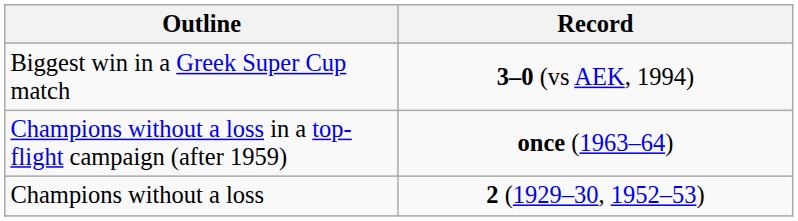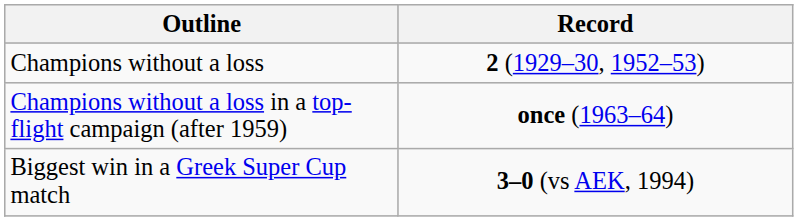 <table class="wikitable" style="text-align: center; font-size:100%">
 <tr>
 <th width="250">Outline</th>
 <th width="250">Record</th>
 </tr>
 <tr>
-<td align="left">Biggest win in a <a href='#'>Greek Super Cup</a> match</td>
-<td><strong>3–0</strong> (vs <a href='#'>AEK</a>, 1994)</td>
+<td align="left">Champions without a loss</td>
+<td><strong>2</strong> (<a href='#'>1929–30</a>, <a href='#'>1952–53</a>)</td>
 </tr>
 <tr |->
 <td align="left"><a href='#'>Champions without a loss</a> in a <a href='#'>top-flight</a> campaign (after 1959)</td>
 <td><strong>once</strong> (<a href='#'>1963–64</a>)</td>
 </tr>
 <tr>
-<td align="left">Champions without a loss</td>
-<td><strong>2</strong> (<a href='#'>1929–30</a>, <a href='#'>1952–53</a>)</td>
+<td align="left">Biggest win in a <a href='#'>Greek Super Cup</a> match</td>
+<td><strong>3–0</strong> (vs <a href='#'>AEK</a>, 1994)</td>
 </tr>
 </table>
